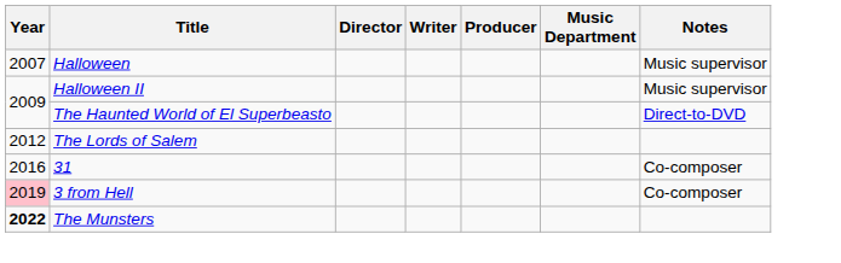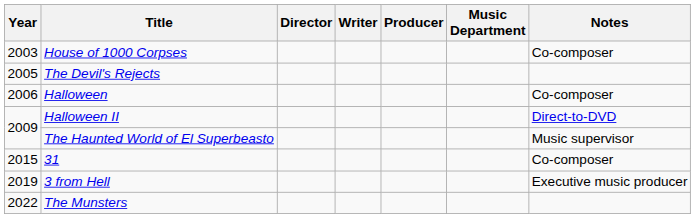 <table class="wikitable sortable">
 <tr>
 <th>Year</th>
 <th>Title</th>
 <th>Director</th>
 <th>Writer</th>
 <th>Producer</th>
 <th>Music<br>Department</th>
 <th>Notes</th>
 </tr>
 <tr>
-<td>2007</td>
+<td>2003</td>
+<td><em><a href='#'>House of 1000 Corpses</a></em></td>
+<td></td>
+<td></td>
+<td></td>
+<td></td>
+<td>Co-composer</td>
+</tr>
+<tr>
+<td>2005</td>
+<td><em><a href='#'>The Devil's Rejects</a></em></td>
+<td></td>
+<td></td>
+<td></td>
+<td></td>
+<td></td>
+</tr>
+<tr>
+<td>2006</td>
 <td><em><a href='#'>Halloween</a></em></td>
 <td></td>
 <td></td>
 <td></td>
 <td></td>
-<td>Music supervisor</td>
+<td>Co-composer</td>
 </tr>
 <tr>
 <td rowspan=2>2009</td>
 <td><em><a href='#'>Halloween II</a></em></td>
 <td></td>
 <td></td>
 <td></td>
 <td></td>
-<td>Music supervisor</td>
+<td><a href='#'>Direct-to-DVD</a></td>
 </tr>
 <tr>
 <td><em><a href='#'>The Haunted World of El Superbeasto</a></em></td>
 <td></td>
 <td></td>
 <td></td>
 <td></td>
-<td><a href='#'>Direct-to-DVD</a></td>
+<td>Music supervisor</td>
 </tr>
 <tr>
-<td>2012</td>
-<td><em><a href='#'>The Lords of Salem</a></em></td>
-<td></td>
-<td></td>
-<td></td>
-<td></td>
-<td></td>
-</tr>
-<tr>
-<td>2016</td>
+<td>2015</td>
 <td><em><a href='#'>31</a></em></td>
 <td></td>
 <td></td>
 <td></td>
 <td></td>
 <td>Co-composer</td>
 </tr>
 <tr>
-<td style="background: pink;">2019</td>
+<td>2019</td>
 <td><em> <a href='#'>3 from Hell</a></em></td>
 <td></td>
 <td></td>
 <td></td>
 <td></td>
-<td>Co-composer</td>
+<td>Executive music producer</td>
 </tr>
 <tr>
-<td><strong>2022</strong></td>
+<td>2022</td>
 <td><em><a href='#'>The Munsters</a></em></td>
 <td></td>
 <td></td>
 <td></td>
 <td></td>
 <td></td>
 </tr>
 </table>
